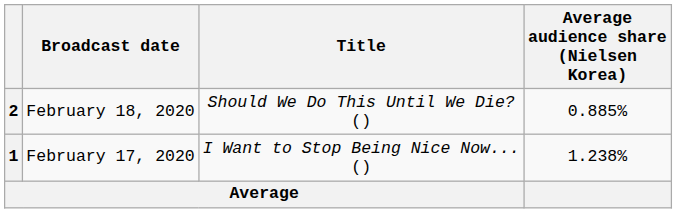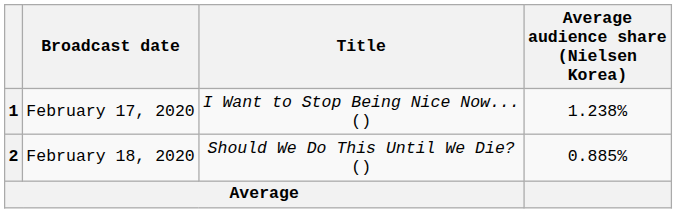 <table class="wikitable" style="text-align:center">
 <tr>
 <th></th>
 <th>Broadcast date</th>
 <th>Title</th>
 <th width="110">Average audience share<br>(Nielsen Korea)</th>
 </tr>
 <tr>
+<th>1</th>
+<td>February 17, 2020</td>
+<td><em>I Want to Stop Being Nice Now...</em><br>()</td>
+<td>1.238%</td>
+</tr>
+<tr>
 <th>2</th>
 <td>February 18, 2020</td>
 <td><em>Should We Do This Until We Die?</em><br>()</td>
 <td>0.885%</td>
 </tr>
 <tr>
-<th>1</th>
-<td>February 17, 2020</td>
-<td><em>I Want to Stop Being Nice Now...</em><br>()</td>
-<td>1.238%</td>
-</tr>
-<tr>
 <th colspan="3">Average</th>
 <th></th>
 </tr>
 </table>
